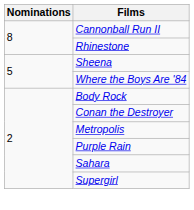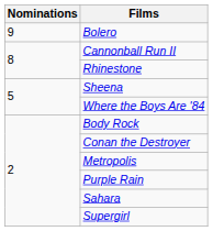 <table class="wikitable">
 <tr>
 <th>Nominations</th>
 <th>Films</th>
+</tr>
+<tr>
+<td>9</td>
+<td><a href='#'><em>Bolero</em></a></td>
 </tr>
 <tr>
 <td rowspan="2">8</td>
 <td><em><a href='#'>Cannonball Run II</a></em></td>
 </tr>
 <tr>
 <td><a href='#'><em>Rhinestone</em></a></td>
 </tr>
 <tr>
 <td rowspan="2">5</td>
 <td><a href='#'><em>Sheena</em></a></td>
 </tr>
 <tr>
 <td><em><a href='#'>Where the Boys Are '84</a></em></td>
 </tr>
 <tr>
 <td rowspan="6">2</td>
 <td><em><a href='#'>Body Rock</a></em></td>
 </tr>
 <tr>
 <td><em><a href='#'>Conan the Destroyer</a></em></td>
 </tr>
 <tr>
 <td><a href='#'><em>Metropolis</em></a></td>
 </tr>
 <tr>
 <td><a href='#'><em>Purple Rain</em></a></td>
 </tr>
 <tr>
 <td><a href='#'><em>Sahara</em></a></td>
 </tr>
 <tr>
 <td><a href='#'><em>Supergirl</em></a></td>
 </tr>
 </table>
